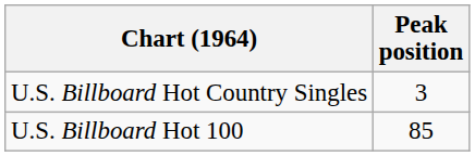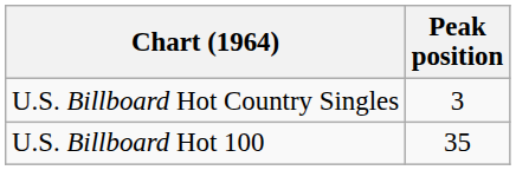 <table class="wikitable sortable">
 <tr>
 <th align="left">Chart (1964)</th>
 <th align="center">Peak<br>position</th>
 </tr>
 <tr>
 <td align="left">U.S. <em>Billboard</em> Hot Country Singles</td>
 <td align="center">3</td>
 </tr>
 <tr>
 <td align="left">U.S. <em>Billboard</em> Hot 100</td>
-<td align="center">85</td>
+<td align="center">35</td>
 </tr>
 </table>
